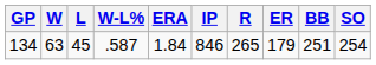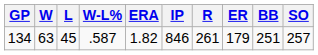 <table class="wikitable">
 <tr>
 <th><a href='#'>GP</a></th>
 <th><a href='#'>W</a></th>
 <th><a href='#'>L</a></th>
 <th><a href='#'>W-L%</a></th>
 <th><a href='#'>ERA</a></th>
 <th><a href='#'>IP</a></th>
 <th><a href='#'>R</a></th>
 <th><a href='#'>ER</a></th>
 <th><a href='#'>BB</a></th>
 <th><a href='#'>SO</a></th>
 </tr>
 <tr align=center>
 <td>134</td>
 <td>63</td>
 <td>45</td>
 <td>.587</td>
-<td>1.84</td>
+<td>1.82</td>
 <td>846</td>
-<td>265</td>
+<td>261</td>
 <td>179</td>
 <td>251</td>
-<td>254</td>
+<td>257</td>
 </tr>
 </table>
